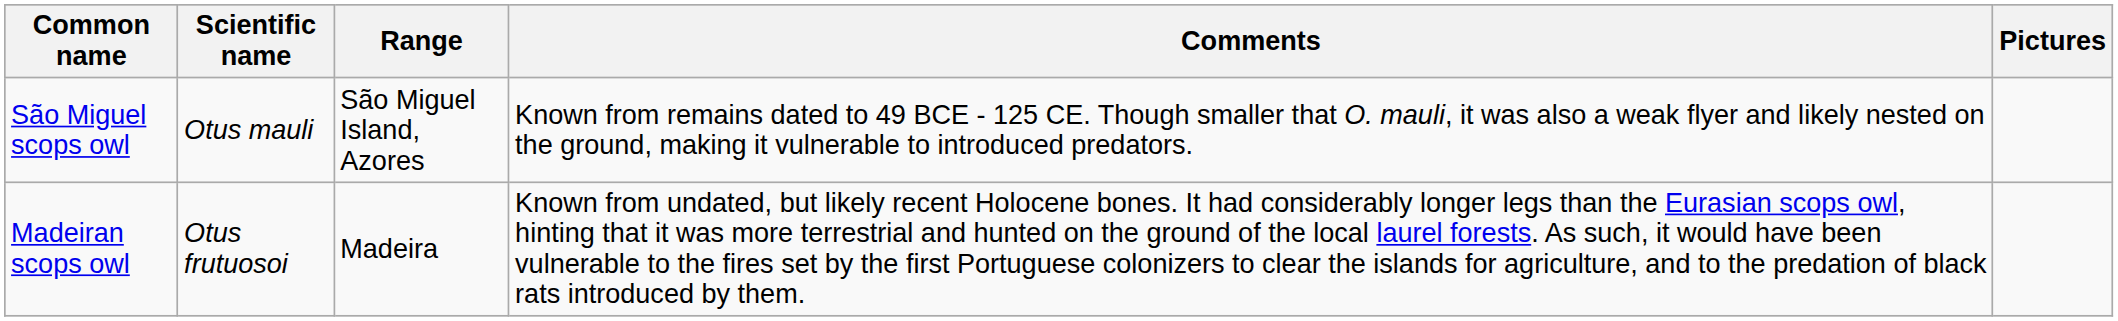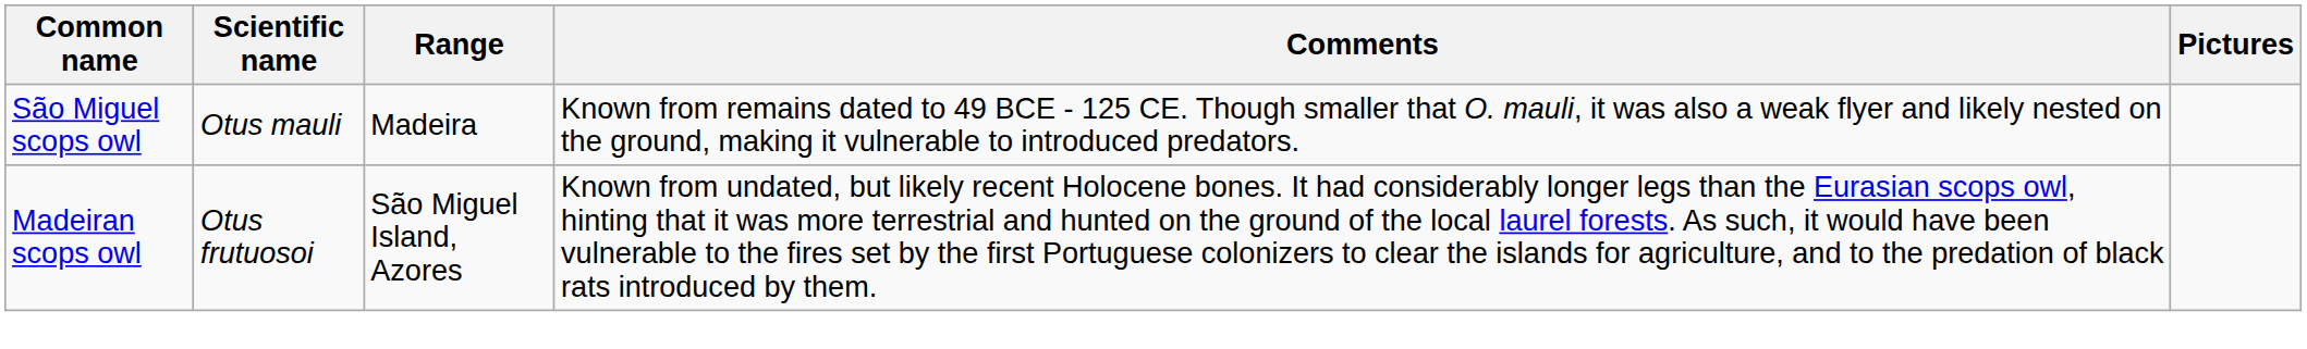 <table class="wikitable">
 <tr>
 <th>Common name</th>
 <th>Scientific name</th>
 <th>Range</th>
 <th class="unsortable">Comments</th>
 <th class="unsortable">Pictures</th>
 </tr>
 <tr>
 <td><a href='#'>São Miguel scops owl</a></td>
 <td><em>Otus mauli</em></td>
-<td>São Miguel Island, Azores</td>
+<td>Madeira</td>
 <td>Known from remains dated to 49 BCE - 125 CE. Though smaller that <em>O. mauli</em>, it was also a weak flyer and likely nested on the ground, making it vulnerable to introduced predators.</td>
 <td></td>
 </tr>
 <tr>
 <td><a href='#'>Madeiran scops owl</a></td>
 <td><em>Otus frutuosoi</em></td>
-<td>Madeira</td>
+<td>São Miguel Island, Azores</td>
 <td>Known from undated, but likely recent Holocene bones. It had considerably longer legs than the <a href='#'>Eurasian scops owl</a>, hinting that it was more terrestrial and hunted on the ground of the local <a href='#'>laurel forests</a>. As such, it would have been vulnerable to the fires set by the first Portuguese colonizers to clear the islands for agriculture, and to the predation of black rats introduced by them.</td>
 <td></td>
 </tr>
 </table>
